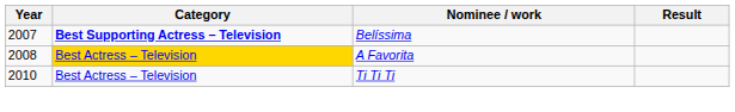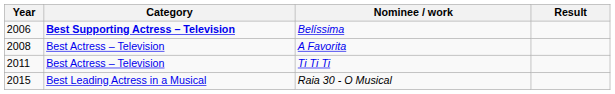 <table class=wikitable>
 <tr>
 <th Width=5%>Year</th>
 <th Width=32%>Category</th>
 <th Width=30%>Nominee / work</th>
 <th Width=10%>Result</th>
 </tr>
 <tr>
-<td>2007</td>
+<td>2006</td>
 <td><strong><a href='#'>Best Supporting Actress – Television</a></strong></td>
 <td><em><a href='#'>Belíssima</a></em></td>
 <td></td>
 </tr>
 <tr>
 <td>2008</td>
-<td style="background: gold;"><a href='#'>Best Actress  – Television</a></td>
+<td><a href='#'>Best Actress  – Television</a></td>
 <td><em><a href='#'>A Favorita</a></em></td>
 <td></td>
 </tr>
 <tr>
-<td>2010</td>
+<td>2011</td>
 <td><a href='#'>Best Actress  – Television</a></td>
 <td><em><a href='#'>Ti Ti Ti</a></em></td>
 <td></td>
 </tr>
+<tr>
+<td>2015</td>
+<td><a href='#'>Best Leading Actress in a Musical</a></td>
+<td><em>Raia 30 - O Musical </em></td>
+<td></td>
+</tr>
 </table>
